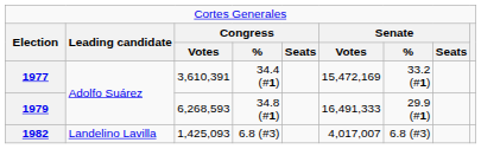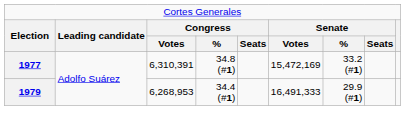 <table class="wikitable" style="text-align:right;">
 <tr>
 <td colspan="9" align="center"><a href='#'>Cortes Generales</a></td>
 </tr>
 <tr>
 <th rowspan="2" style="width:75px;">Election</th>
 <th rowspan="2">Leading candidate</th>
 <th colspan="3">Congress</th>
 <th colspan="3">Senate</th>
 <th rowspan="2"></th>
 </tr>
 <tr>
 <th style="width:70px;">Votes</th>
 <th style="width:60px;">%</th>
 <th>Seats</th>
 <th style="width:70px;">Votes</th>
 <th style="width:60px;">%</th>
 <th>Seats</th>
 </tr>
 <tr>
 <th><a href='#'>1977</a></th>
 <td rowspan="2" style="text-align:left;"><a href='#'>Adolfo Suárez</a></td>
-<td>3,610,391</td>
-<td>34.4 (#<strong>1</strong>)</td>
+<td>6,310,391</td>
+<td>34.8 (#<strong>1</strong>)</td>
 <td></td>
 <td>15,472,169</td>
 <td>33.2 (#<strong>1</strong>)</td>
 <td></td>
 <td></td>
 </tr>
 <tr>
 <th><a href='#'>1979</a></th>
-<td>6,268,593</td>
-<td>34.8 (#<strong>1</strong>)</td>
+<td>6,268,953</td>
+<td>34.4 (#<strong>1</strong>)</td>
 <td></td>
 <td>16,491,333</td>
 <td>29.9 (#<strong>1</strong>)</td>
 <td></td>
 <td></td>
 </tr>
-<tr>
-<th><a href='#'>1982</a></th>
-<td style="text-align:left;"><a href='#'>Landelino Lavilla</a></td>
-<td>1,425,093</td>
-<td>6.8 (#3)</td>
-<td></td>
-<td>4,017,007</td>
-<td>6.8 (#3)</td>
-<td></td>
-<td></td>
-</tr>
 </table>
